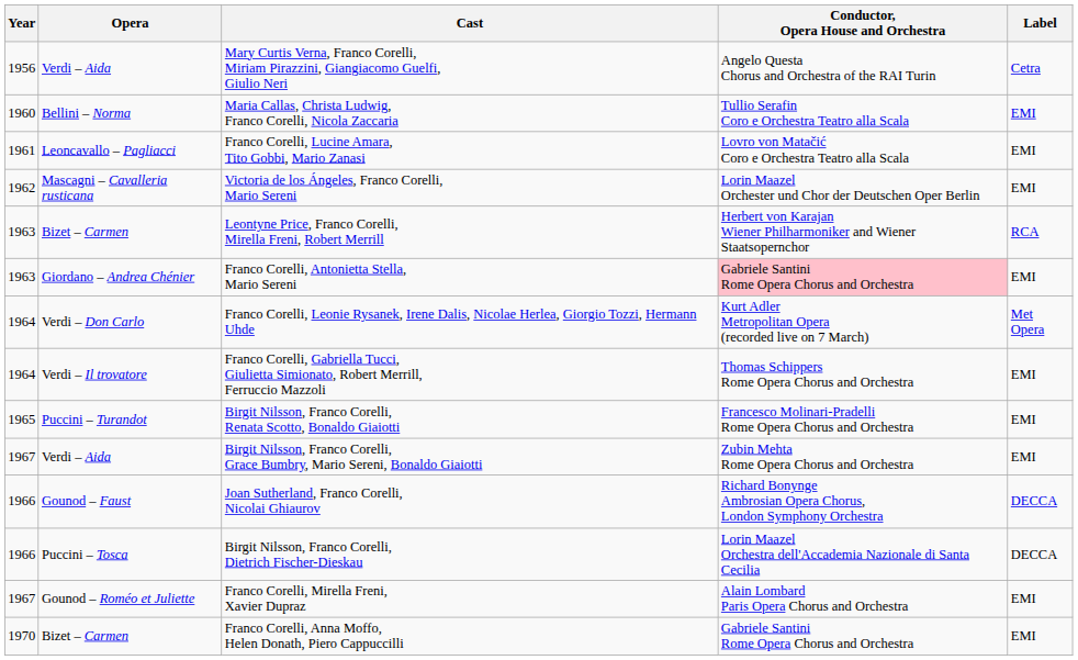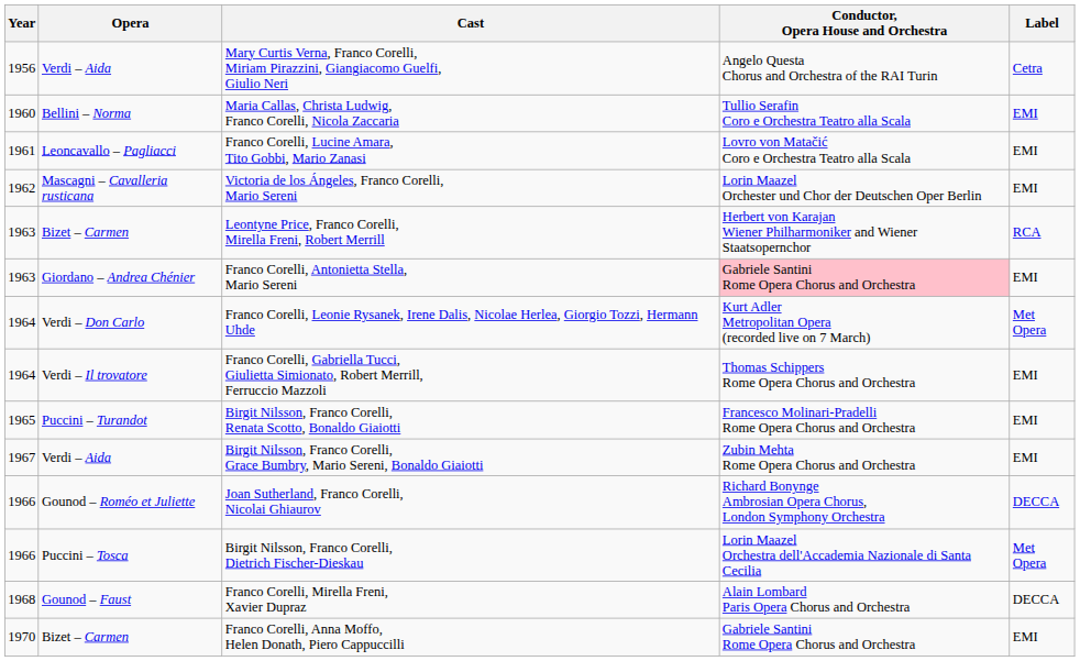 <table class="wikitable">
 <tr>
 <th>Year</th>
 <th>Opera</th>
 <th>Cast</th>
 <th>Conductor,<br>Opera House and Orchestra</th>
 <th>Label</th>
 </tr>
 <tr>
 <td>1956</td>
 <td><a href='#'>Verdi</a> – <em><a href='#'>Aida</a></em></td>
 <td><a href='#'>Mary Curtis Verna</a>, Franco Corelli,<br><a href='#'>Miriam Pirazzini</a>, <a href='#'>Giangiacomo Guelfi</a>,<br><a href='#'>Giulio Neri</a></td>
 <td>Angelo Questa<br> Chorus and Orchestra of the RAI Turin</td>
 <td><a href='#'>Cetra</a></td>
 </tr>
 <tr>
 <td>1960</td>
 <td><a href='#'>Bellini</a> – <em><a href='#'>Norma</a></em></td>
 <td><a href='#'>Maria Callas</a>, <a href='#'>Christa Ludwig</a>,<br>Franco Corelli, <a href='#'>Nicola Zaccaria</a></td>
 <td><a href='#'>Tullio Serafin</a><br><a href='#'>Coro e Orchestra Teatro alla Scala</a></td>
 <td><a href='#'>EMI</a></td>
 </tr>
 <tr>
 <td>1961</td>
 <td><a href='#'>Leoncavallo</a> – <em><a href='#'>Pagliacci</a></em></td>
 <td>Franco Corelli, <a href='#'>Lucine Amara</a>,<br><a href='#'>Tito Gobbi</a>, <a href='#'>Mario Zanasi</a></td>
 <td><a href='#'>Lovro von Matačić</a><br> Coro e Orchestra Teatro alla Scala</td>
 <td>EMI</td>
 </tr>
 <tr>
 <td>1962</td>
 <td><a href='#'>Mascagni</a> – <em><a href='#'>Cavalleria rusticana</a></em></td>
 <td><a href='#'>Victoria de los Ángeles</a>, Franco Corelli,<br><a href='#'>Mario Sereni</a></td>
 <td><a href='#'>Lorin Maazel</a><br>Orchester und Chor der Deutschen Oper Berlin</td>
 <td>EMI</td>
 </tr>
 <tr>
 <td>1963</td>
 <td><a href='#'>Bizet</a> – <em><a href='#'>Carmen</a></em></td>
 <td><a href='#'>Leontyne Price</a>, Franco Corelli,<br><a href='#'>Mirella Freni</a>, <a href='#'>Robert Merrill</a></td>
 <td><a href='#'>Herbert von Karajan</a><br><a href='#'>Wiener Philharmoniker</a> and Wiener Staatsopernchor</td>
 <td><a href='#'>RCA</a></td>
 </tr>
 <tr>
 <td>1963</td>
 <td><a href='#'>Giordano</a> – <em><a href='#'>Andrea Chénier</a></em></td>
 <td>Franco Corelli, <a href='#'>Antonietta Stella</a>,<br>Mario Sereni</td>
 <td style="background: pink;">Gabriele Santini<br>Rome Opera Chorus and Orchestra</td>
 <td>EMI</td>
 </tr>
 <tr>
 <td>1964</td>
 <td>Verdi – <em><a href='#'>Don Carlo</a></em></td>
 <td>Franco Corelli, <a href='#'>Leonie Rysanek</a>, <a href='#'>Irene Dalis</a>, <a href='#'>Nicolae Herlea</a>, <a href='#'>Giorgio Tozzi</a>, <a href='#'>Hermann Uhde</a></td>
 <td><a href='#'>Kurt Adler</a><br><a href='#'>Metropolitan Opera</a><br>(recorded live on 7 March)</td>
 <td><a href='#'>Met Opera</a></td>
 </tr>
 <tr>
 <td>1964</td>
 <td>Verdi – <em><a href='#'>Il trovatore</a></em></td>
 <td>Franco Corelli, <a href='#'>Gabriella Tucci</a>,<br><a href='#'>Giulietta Simionato</a>, Robert Merrill,<br>Ferruccio Mazzoli</td>
 <td><a href='#'>Thomas Schippers</a><br>Rome Opera Chorus and Orchestra</td>
 <td>EMI</td>
 </tr>
 <tr>
 <td>1965</td>
 <td><a href='#'>Puccini</a> – <em><a href='#'>Turandot</a></em></td>
 <td><a href='#'>Birgit Nilsson</a>, Franco Corelli,<br><a href='#'>Renata Scotto</a>, <a href='#'>Bonaldo Giaiotti</a></td>
 <td><a href='#'>Francesco Molinari-Pradelli</a><br>Rome Opera Chorus and Orchestra</td>
 <td>EMI</td>
 </tr>
 <tr>
 <td>1967</td>
 <td>Verdi – <em><a href='#'>Aida</a></em></td>
 <td><a href='#'>Birgit Nilsson</a>, Franco Corelli,<br><a href='#'>Grace Bumbry</a>, Mario Sereni, <a href='#'>Bonaldo Giaiotti</a></td>
 <td><a href='#'>Zubin Mehta</a><br>Rome Opera Chorus and Orchestra</td>
 <td>EMI</td>
 </tr>
 <tr>
 <td>1966</td>
-<td><a href='#'>Gounod</a> – <em><a href='#'>Faust</a></em></td>
+<td>Gounod – <em><a href='#'>Roméo et Juliette</a></em></td>
 <td><a href='#'>Joan Sutherland</a>, Franco Corelli,<br><a href='#'>Nicolai Ghiaurov</a></td>
 <td><a href='#'>Richard Bonynge</a><br><a href='#'>Ambrosian Opera Chorus</a>,<br><a href='#'>London Symphony Orchestra</a></td>
 <td><a href='#'>DECCA</a></td>
 </tr>
 <tr>
 <td>1966</td>
 <td>Puccini – <em><a href='#'>Tosca</a></em></td>
 <td>Birgit Nilsson, Franco Corelli,<br><a href='#'>Dietrich Fischer-Dieskau</a></td>
 <td><a href='#'>Lorin Maazel</a><br><a href='#'>Orchestra dell'Accademia Nazionale di Santa Cecilia</a></td>
-<td>DECCA</td>
+<td><a href='#'>Met Opera</a></td>
 </tr>
 <tr>
-<td>1967</td>
-<td>Gounod – <em><a href='#'>Roméo et Juliette</a></em></td>
+<td>1968</td>
+<td><a href='#'>Gounod</a> – <em><a href='#'>Faust</a></em></td>
 <td>Franco Corelli, Mirella Freni,<br>Xavier Dupraz</td>
 <td><a href='#'>Alain Lombard</a><br><a href='#'>Paris Opera</a> Chorus and Orchestra</td>
-<td>EMI</td>
+<td>DECCA</td>
 </tr>
 <tr>
 <td>1970</td>
 <td>Bizet – <em><a href='#'>Carmen</a></em></td>
 <td>Franco Corelli, Anna Moffo,<br>Helen Donath, Piero Cappuccilli</td>
 <td><a href='#'>Gabriele Santini</a><br><a href='#'>Rome Opera</a> Chorus and Orchestra</td>
 <td>EMI</td>
 </tr>
 </table>
